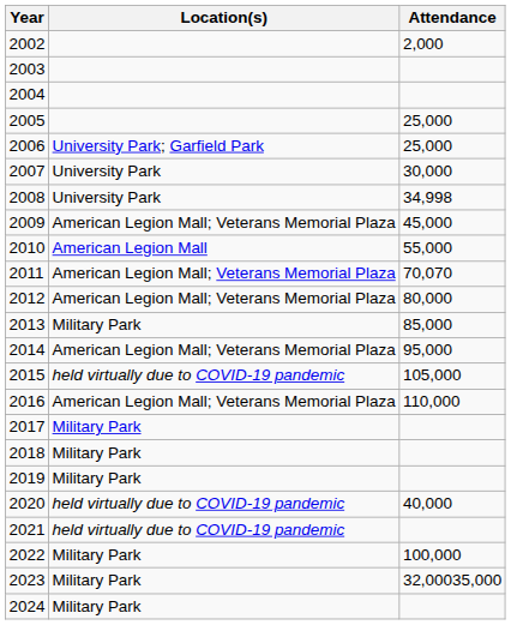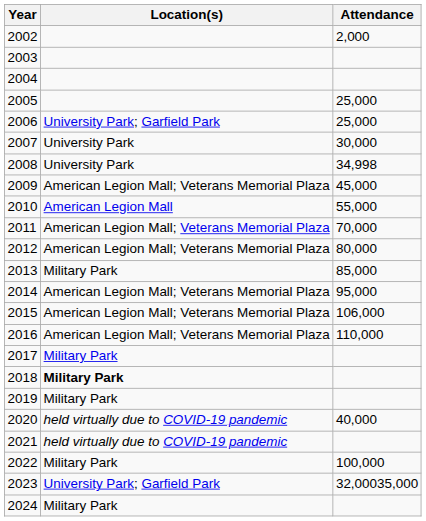 <table class="wikitable">
 <tr>
 <th>Year</th>
 <th>Location(s)</th>
 <th>Attendance</th>
 </tr>
 <tr>
 <td>2002</td>
 <td></td>
 <td>2,000</td>
 </tr>
 <tr>
 <td>2003</td>
 <td></td>
 <td></td>
 </tr>
 <tr>
 <td>2004</td>
 <td></td>
 <td></td>
 </tr>
 <tr>
 <td>2005</td>
 <td></td>
 <td>25,000</td>
 </tr>
 <tr>
 <td>2006</td>
 <td><a href='#'>University Park</a>; <a href='#'>Garfield Park</a></td>
 <td>25,000</td>
 </tr>
 <tr>
 <td>2007</td>
 <td>University Park</td>
 <td>30,000</td>
 </tr>
 <tr>
 <td>2008</td>
 <td>University Park</td>
 <td>34,998</td>
 </tr>
 <tr>
 <td>2009</td>
 <td>American Legion Mall; Veterans Memorial Plaza</td>
 <td>45,000</td>
 </tr>
 <tr>
 <td>2010</td>
 <td><a href='#'>American Legion Mall</a></td>
 <td>55,000</td>
 </tr>
 <tr>
 <td>2011</td>
 <td>American Legion Mall; <a href='#'>Veterans Memorial Plaza</a></td>
-<td>70,070</td>
+<td>70,000</td>
 </tr>
 <tr>
 <td>2012</td>
 <td>American Legion Mall; Veterans Memorial Plaza</td>
 <td>80,000</td>
 </tr>
 <tr>
 <td>2013</td>
 <td>Military Park</td>
 <td>85,000</td>
 </tr>
 <tr>
 <td>2014</td>
 <td>American Legion Mall; Veterans Memorial Plaza</td>
 <td>95,000</td>
 </tr>
 <tr>
 <td>2015</td>
-<td><em>held virtually due to <a href='#'>COVID-19 pandemic</a></em></td>
-<td>105,000</td>
+<td>American Legion Mall; Veterans Memorial Plaza</td>
+<td>106,000</td>
 </tr>
 <tr>
 <td>2016</td>
 <td>American Legion Mall; Veterans Memorial Plaza</td>
 <td>110,000</td>
 </tr>
 <tr>
 <td>2017</td>
 <td><a href='#'>Military Park</a></td>
 <td></td>
 </tr>
 <tr>
 <td>2018</td>
-<td>Military Park</td>
+<td><strong>Military Park</strong></td>
 <td></td>
 </tr>
 <tr>
 <td>2019</td>
 <td>Military Park</td>
 <td></td>
 </tr>
 <tr>
 <td>2020</td>
 <td><em>held virtually due to <a href='#'>COVID-19 pandemic</a></em></td>
 <td>40,000</td>
 </tr>
 <tr>
 <td>2021</td>
 <td><em>held virtually due to <a href='#'>COVID-19 pandemic</a></em></td>
 <td></td>
 </tr>
 <tr>
 <td>2022</td>
 <td>Military Park</td>
 <td>100,000</td>
 </tr>
 <tr>
 <td>2023</td>
-<td>Military Park</td>
+<td><a href='#'>University Park</a>; <a href='#'>Garfield Park</a></td>
 <td>32,00035,000</td>
 </tr>
 <tr>
 <td>2024</td>
 <td>Military Park</td>
 <td></td>
 </tr>
 </table>
